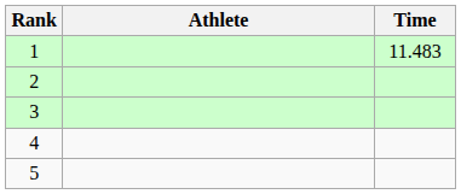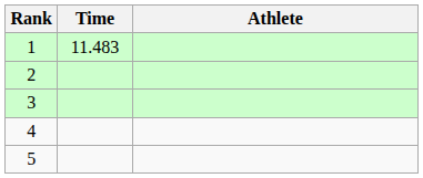 <table class=wikitable style="text-align:center">
 <tr>
 <th width=40>Rank</th>
+<th width=60>Time</th>
 <th width=250>Athlete</th>
-<th width=60>Time</th>
 </tr>
 <tr bgcolor="ccffcc">
 <td>1</td>
+<td>11.483</td>
 <td align=left></td>
-<td>11.483</td>
 </tr>
 <tr bgcolor="ccffcc">
 <td>2</td>
+<td></td>
 <td align=left></td>
-<td></td>
 </tr>
 <tr bgcolor="ccffcc">
 <td>3</td>
+<td></td>
 <td align=left></td>
-<td></td>
 </tr>
 <tr>
 <td>4</td>
+<td></td>
 <td align=left></td>
-<td></td>
 </tr>
 <tr>
 <td>5</td>
+<td></td>
 <td align=left></td>
-<td></td>
 </tr>
 </table>
